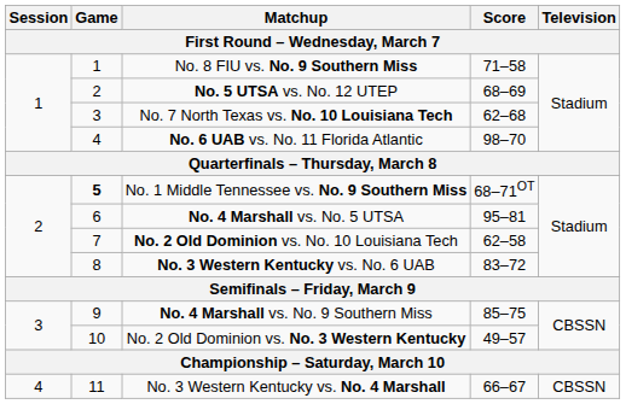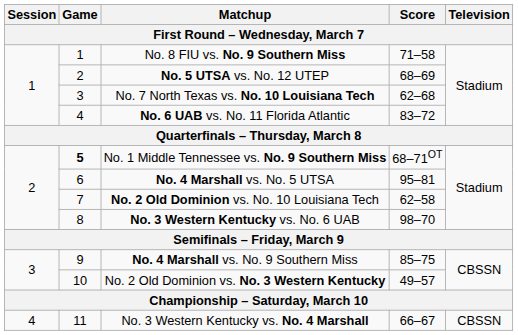 <table class="wikitable" style="font-size: 95%; text-align:center">
 <tr>
 <th>Session</th>
 <th>Game</th>
 <th>Matchup</th>
 <th>Score</th>
 <th>Television</th>
 </tr>
 <tr>
 <th colspan=5>First Round – Wednesday, March 7</th>
 </tr>
 <tr>
 <td rowspan=4>1</td>
 <td>1</td>
 <td>No. 8 FIU vs. <strong>No. 9 Southern Miss</strong></td>
 <td>71–58</td>
 <td rowspan=4>Stadium</td>
 </tr>
 <tr>
 <td>2</td>
 <td><strong>No. 5 UTSA</strong> vs. No. 12 UTEP</td>
 <td>68–69</td>
 </tr>
 <tr>
 <td>3</td>
 <td>No. 7 North Texas vs. <strong>No. 10 Louisiana Tech</strong></td>
 <td>62–68</td>
 </tr>
 <tr>
 <td>4</td>
 <td><strong>No. 6 UAB</strong> vs. No. 11 Florida Atlantic</td>
-<td>98–70</td>
+<td>83–72</td>
 </tr>
 <tr>
 <th colspan=5>Quarterfinals – Thursday, March 8</th>
 </tr>
 <tr>
 <td rowspan=4>2</td>
 <td><strong>5</strong></td>
 <td>No. 1 Middle Tennessee  vs. <strong>No. 9 Southern Miss</strong></td>
 <td>68–71<sup>OT</sup></td>
 <td rowspan=4>Stadium</td>
 </tr>
 <tr>
 <td>6</td>
 <td><strong>No. 4 Marshall</strong> vs. No. 5 UTSA</td>
 <td>95–81</td>
 </tr>
 <tr>
 <td>7</td>
 <td><strong>No. 2 Old Dominion</strong> vs. No. 10 Louisiana Tech</td>
 <td>62–58</td>
 </tr>
 <tr>
 <td>8</td>
 <td><strong>No. 3 Western Kentucky</strong> vs. No. 6 UAB</td>
-<td>83–72</td>
+<td>98–70</td>
 </tr>
 <tr>
 <th colspan=5>Semifinals – Friday, March 9</th>
 </tr>
 <tr>
 <td rowspan=2>3</td>
 <td>9</td>
 <td><strong>No. 4 Marshall</strong> vs. No. 9 Southern Miss</td>
 <td>85–75</td>
 <td rowspan=2>CBSSN</td>
 </tr>
 <tr>
 <td>10</td>
 <td>No. 2 Old Dominion vs. <strong>No. 3 Western Kentucky</strong></td>
 <td>49–57</td>
 </tr>
 <tr>
 <th colspan=5>Championship – Saturday, March 10</th>
 </tr>
 <tr>
 <td>4</td>
 <td>11</td>
 <td>No. 3 Western Kentucky vs. <strong>No. 4 Marshall</strong></td>
 <td>66–67</td>
 <td>CBSSN</td>
 </tr>
 </table>
